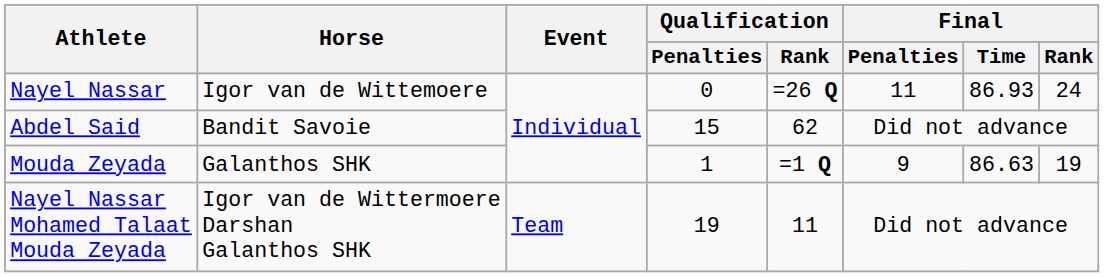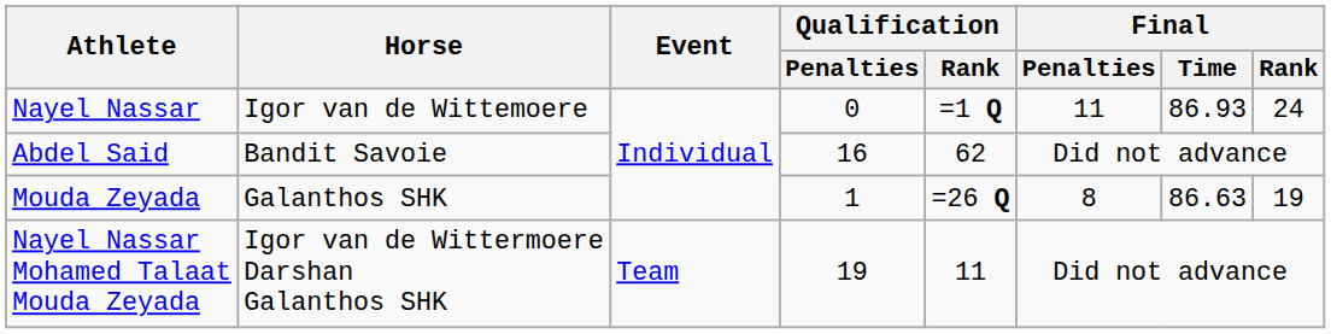 <table class="wikitable" style="font-size:90%">
 <tr>
 <th rowspan="2">Athlete</th>
 <th rowspan="2">Horse</th>
 <th rowspan="2">Event</th>
 <th colspan="2">Qualification</th>
 <th colspan="3">Final</th>
 </tr>
 <tr style="font-size:95%">
 <th>Penalties</th>
 <th>Rank</th>
 <th>Penalties</th>
 <th>Time</th>
 <th>Rank</th>
 </tr>
 <tr align=center>
 <td align=left><a href='#'>Nayel Nassar</a></td>
 <td align=left>Igor van de Wittemoere</td>
 <td align=left rowspan=3><a href='#'>Individual</a></td>
 <td>0</td>
-<td>=26 <strong>Q</strong></td>
+<td>=1 <strong>Q</strong></td>
 <td>11</td>
 <td>86.93</td>
 <td>24</td>
 </tr>
 <tr align=center>
 <td align=left><a href='#'>Abdel Said</a></td>
 <td align=left>Bandit Savoie</td>
-<td>15</td>
+<td>16</td>
 <td>62</td>
 <td colspan="3">Did not advance</td>
 </tr>
 <tr align=center>
 <td align=left><a href='#'>Mouda Zeyada</a></td>
 <td align=left>Galanthos SHK</td>
 <td>1</td>
-<td>=1 <strong>Q</strong></td>
-<td>9</td>
+<td>=26 <strong>Q</strong></td>
+<td>8</td>
 <td>86.63</td>
 <td>19</td>
 </tr>
 <tr align=center>
 <td align=left><a href='#'>Nayel Nassar</a><br><a href='#'>Mohamed Talaat</a><br><a href='#'>Mouda Zeyada</a></td>
 <td align=left>Igor van de Wittermoere<br>Darshan<br>Galanthos SHK</td>
 <td align=left><a href='#'>Team</a></td>
 <td>19</td>
 <td>11</td>
 <td colspan="3">Did not advance</td>
 </tr>
 </table>
